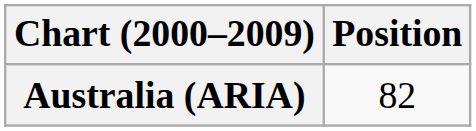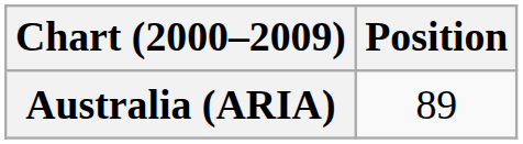 <table class="wikitable plainrowheaders" style="text-align:center">
 <tr>
 <th scope="col">Chart (2000–2009)</th>
 <th scope="col">Position</th>
 </tr>
 <tr>
 <th scope="row">Australia (ARIA)</th>
-<td>82</td>
+<td>89</td>
 </tr>
 </table>
